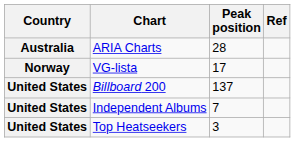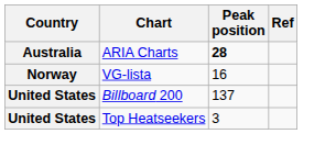 <table class="wikitable plainrowheaders">
 <tr>
 <th scope="col">Country</th>
 <th scope="col">Chart</th>
 <th scope="col">Peak<br>position</th>
 <th scope="col">Ref</th>
 </tr>
 <tr>
 <th scope="row">Australia</th>
 <td><a href='#'>ARIA Charts</a></td>
-<td>28</td>
+<td><strong>28</strong></td>
 <td></td>
 </tr>
 <tr>
 <th scope="row">Norway</th>
 <td><a href='#'>VG-lista</a></td>
-<td>17</td>
+<td>16</td>
 <td></td>
 </tr>
 <tr>
 <th scope="row">United States</th>
 <td><a href='#'><em>Billboard</em> 200</a></td>
 <td>137</td>
 <td></td>
 </tr>
 <tr>
 <th scope="row">United States</th>
-<td><a href='#'>Independent Albums</a></td>
-<td>7</td>
-<td></td>
-</tr>
-<tr>
-<th scope="row">United States</th>
 <td><a href='#'>Top Heatseekers</a></td>
 <td>3</td>
 <td></td>
 </tr>
 </table>
